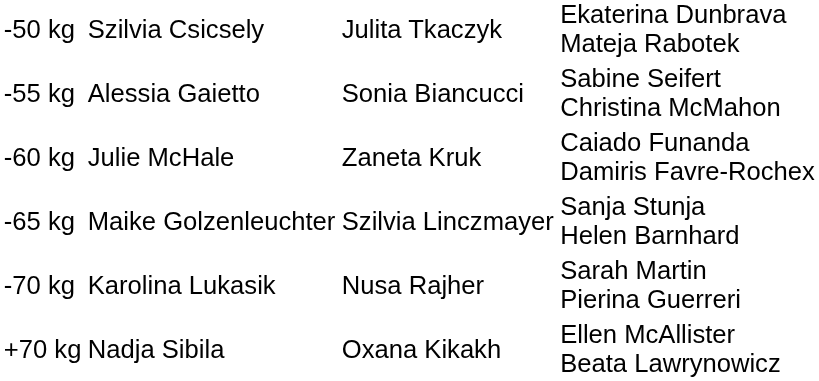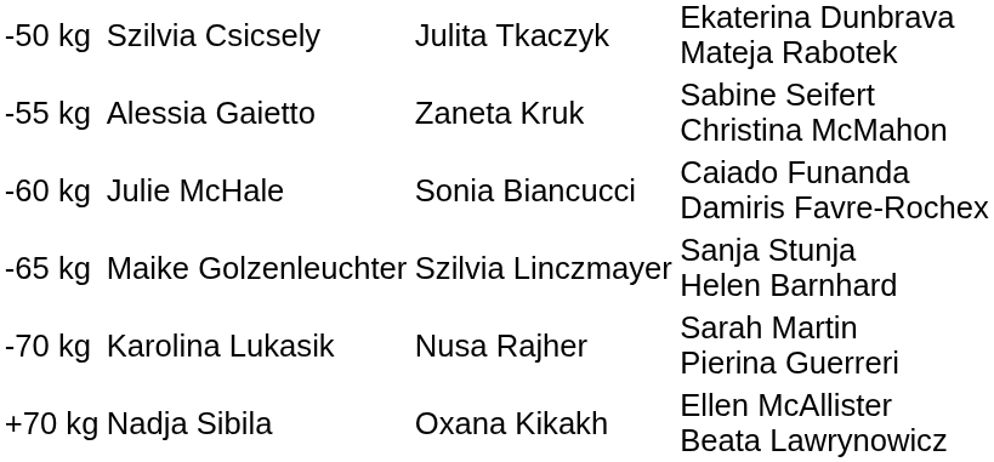 <table>
 <tr>
 <td>-50 kg</td>
 <td>Szilvia Csicsely </td>
 <td>Julita Tkaczyk </td>
 <td>Ekaterina Dunbrava <br>Mateja Rabotek </td>
 </tr>
 <tr>
 <td>-55 kg</td>
 <td>Alessia Gaietto </td>
-<td>Sonia Biancucci </td>
+<td>Zaneta Kruk </td>
 <td>Sabine Seifert <br>Christina McMahon </td>
 </tr>
 <tr>
 <td>-60 kg</td>
 <td>Julie McHale </td>
-<td>Zaneta Kruk </td>
+<td>Sonia Biancucci </td>
 <td>Caiado Funanda <br>Damiris Favre-Rochex </td>
 </tr>
 <tr>
 <td>-65 kg</td>
 <td>Maike Golzenleuchter </td>
 <td>Szilvia Linczmayer </td>
 <td>Sanja Stunja <br>Helen Barnhard </td>
 </tr>
 <tr>
 <td>-70 kg</td>
 <td>Karolina Lukasik </td>
 <td>Nusa Rajher </td>
 <td>Sarah Martin <br>Pierina Guerreri </td>
 </tr>
 <tr>
 <td>+70 kg</td>
 <td>Nadja Sibila </td>
 <td>Oxana Kikakh </td>
 <td>Ellen McAllister <br>Beata Lawrynowicz </td>
 </tr>
 <tr>
 </tr>
 </table>
